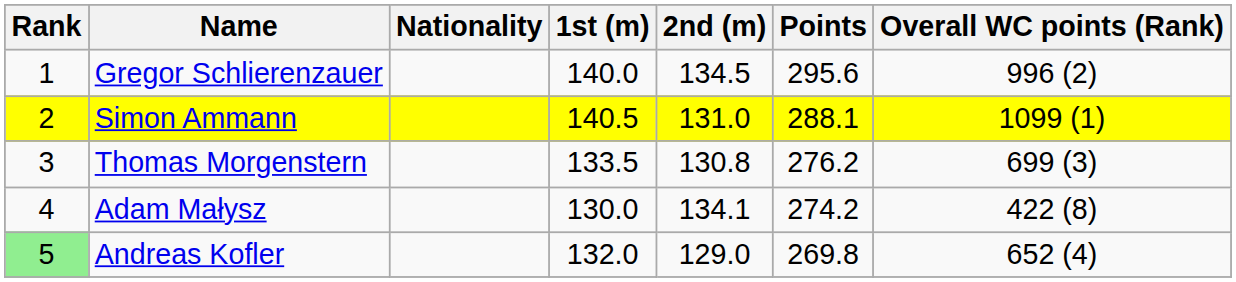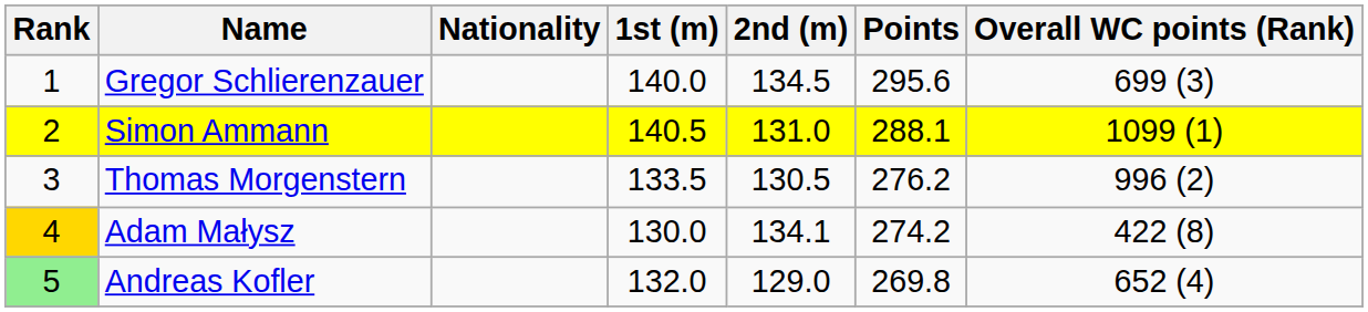 <table class="wikitable">
 <tr>
 <th align=Center>Rank</th>
 <th>Name</th>
 <th>Nationality</th>
 <th align=Center>1st (m)</th>
 <th>2nd (m)</th>
 <th>Points</th>
 <th>Overall WC points (Rank)</th>
 </tr>
 <tr>
 <td align=center>1</td>
 <td align=left><a href='#'>Gregor Schlierenzauer</a></td>
 <td align=left></td>
 <td align=center>140.0</td>
 <td align=center>134.5</td>
 <td align=center>295.6</td>
-<td align=center>996 (2)</td>
+<td align=center>699 (3)</td>
 </tr>
 <tr style="background:#FFFF00;">
 <td align=center>2</td>
 <td align=left><a href='#'>Simon Ammann</a></td>
 <td align=left></td>
 <td align=center>140.5</td>
 <td align=center>131.0</td>
 <td align=center>288.1</td>
 <td align=center>1099 (1)</td>
 </tr>
 <tr>
 <td align=center>3</td>
 <td align=left><a href='#'>Thomas Morgenstern</a></td>
 <td align=left></td>
 <td align=center>133.5</td>
-<td align=center>130.8</td>
+<td align=center>130.5</td>
 <td align=center>276.2</td>
-<td align=center>699 (3)</td>
+<td align=center>996 (2)</td>
 </tr>
 <tr>
-<td align=center>4</td>
+<td align=center style="background: gold;">4</td>
 <td align=left><a href='#'>Adam Małysz</a></td>
 <td align=left></td>
 <td align=center>130.0</td>
 <td align=center>134.1</td>
 <td align=center>274.2</td>
 <td align=center>422 (8)</td>
 </tr>
 <tr>
 <td align=center style="background: lightgreen;">5</td>
 <td align=left><a href='#'>Andreas Kofler</a></td>
 <td align=left></td>
 <td align=center>132.0</td>
 <td align=center>129.0</td>
 <td align=center>269.8</td>
 <td align=center>652 (4)</td>
 </tr>
 </table>
